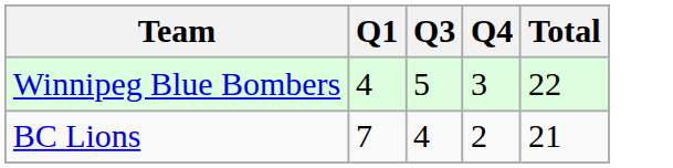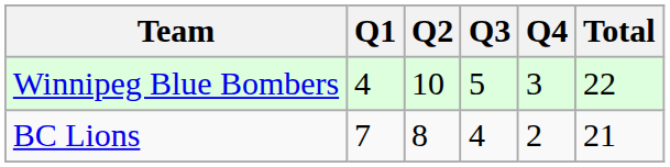 <table class="wikitable">
 <tr>
 <th>Team</th>
 <th>Q1</th>
+<th>Q2</th>
 <th>Q3</th>
 <th>Q4</th>
 <th>Total</th>
 </tr>
 <tr style="background-color:#DDFFDD">
 <td><a href='#'>Winnipeg Blue Bombers</a></td>
 <td>4</td>
+<td>10</td>
 <td>5</td>
 <td>3</td>
 <td>22</td>
 </tr>
 <tr>
 <td><a href='#'>BC Lions</a></td>
 <td>7</td>
+<td>8</td>
 <td>4</td>
 <td>2</td>
 <td>21</td>
 </tr>
 </table>
